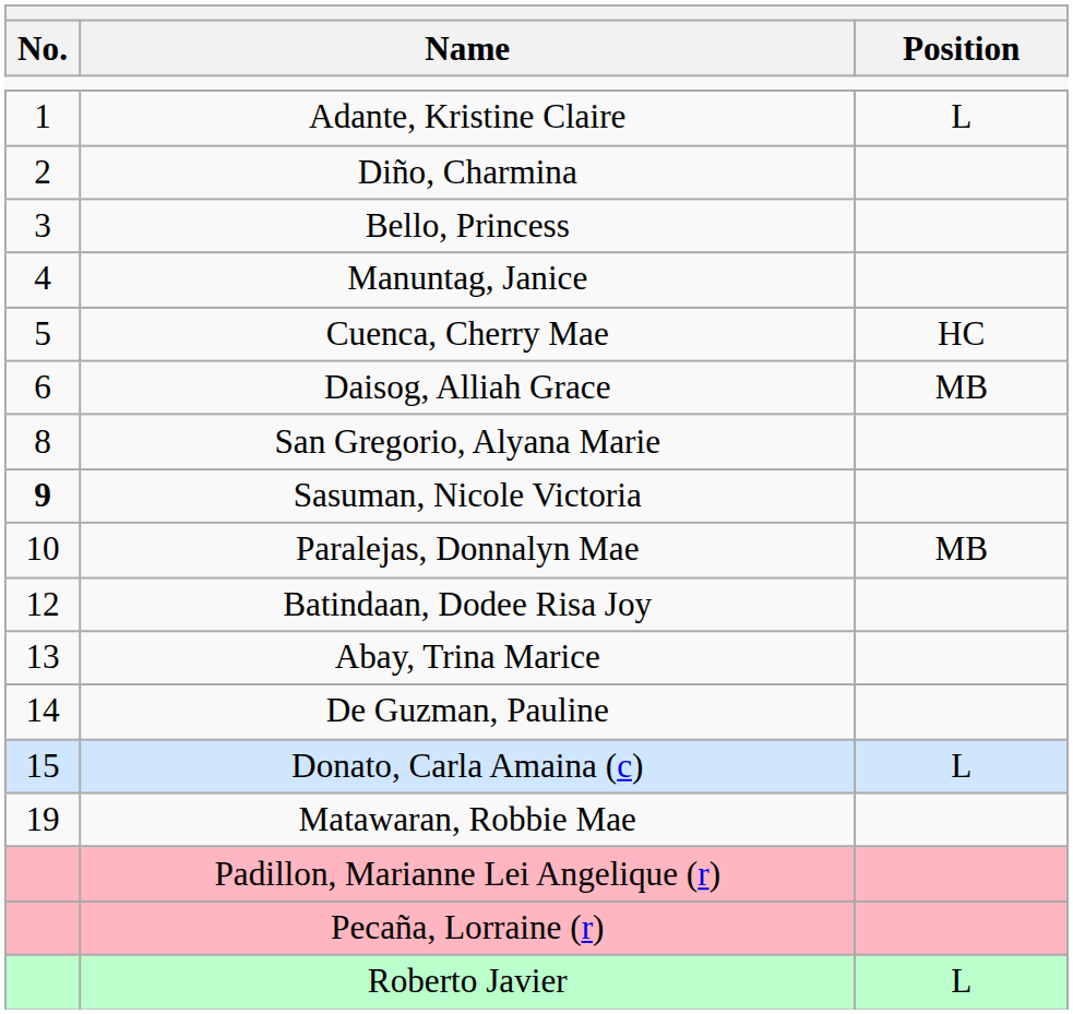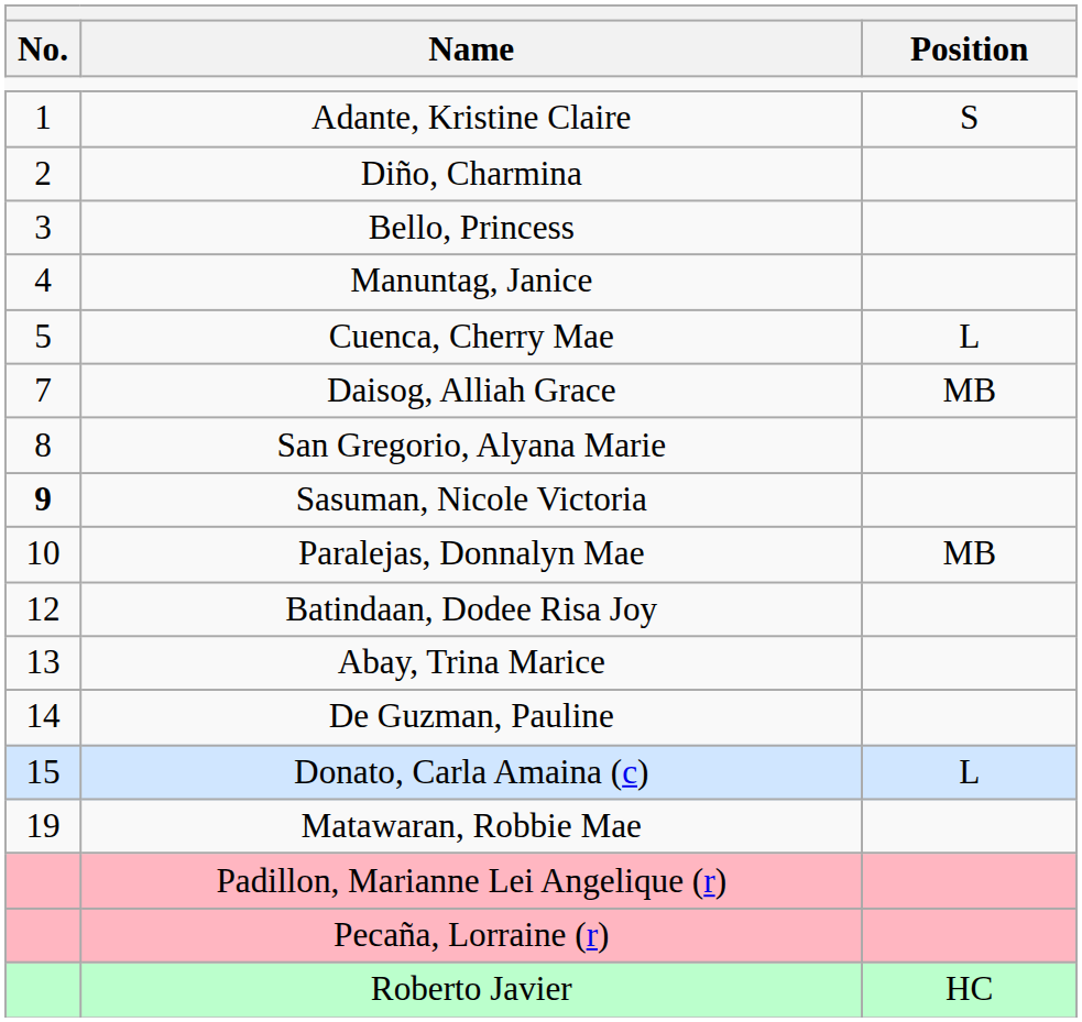 <table class='wikitable mw-collapsible mw-collapsed' style="text-align: center; width: 500px; border: none">
 <tr>
 <th style='text-align: left;' colspan=3></th>
 </tr>
 <tr>
 <th style='width: 7%;'>No.</th>
 <th>Name</th>
 <th style='width: 20%;'>Position</th>
 </tr>
 <tr>
 <td style='border: none;'></td>
 </tr>
 <tr>
 <td>1</td>
 <td>Adante, Kristine Claire</td>
-<td>L</td>
+<td>S</td>
 </tr>
 <tr>
 <td>2</td>
 <td>Diño, Charmina</td>
 <td></td>
 </tr>
 <tr>
 <td>3</td>
 <td>Bello, Princess</td>
 <td></td>
 </tr>
 <tr>
 <td>4</td>
 <td>Manuntag, Janice</td>
 <td></td>
 </tr>
 <tr>
 <td>5</td>
 <td>Cuenca, Cherry Mae</td>
-<td>HC</td>
+<td>L</td>
 </tr>
 <tr>
-<td>6</td>
+<td>7</td>
 <td>Daisog, Alliah Grace</td>
 <td>MB</td>
 </tr>
 <tr>
 <td>8</td>
 <td>San Gregorio, Alyana Marie</td>
 <td></td>
 </tr>
 <tr>
 <td><strong>9</strong></td>
 <td>Sasuman, Nicole Victoria</td>
 <td></td>
 </tr>
 <tr>
 <td>10</td>
 <td>Paralejas, Donnalyn Mae</td>
 <td>MB</td>
 </tr>
 <tr>
 <td>12</td>
 <td>Batindaan, Dodee Risa Joy</td>
 <td></td>
 </tr>
 <tr>
 <td>13</td>
 <td>Abay, Trina Marice</td>
 <td></td>
 </tr>
 <tr>
 <td>14</td>
 <td>De Guzman, Pauline</td>
 <td></td>
 </tr>
 <tr bgcolor=#D0E6FF>
 <td>15</td>
 <td>Donato, Carla Amaina (<a href='#'>c</a>)</td>
 <td>L</td>
 </tr>
 <tr>
 <td>19</td>
 <td>Matawaran, Robbie Mae</td>
 <td></td>
 </tr>
 <tr bgcolor=#FFB6C1>
 <td></td>
 <td>Padillon, Marianne Lei Angelique (<a href='#'>r</a>)</td>
 <td></td>
 </tr>
 <tr bgcolor=#FFB6C1>
 <td></td>
 <td>Pecaña, Lorraine (<a href='#'>r</a>)</td>
 <td></td>
 </tr>
 <tr bgcolor=#BBFFCC>
 <td></td>
 <td>Roberto Javier</td>
-<td>L</td>
+<td>HC</td>
 </tr>
 </table>
